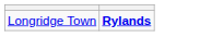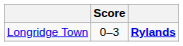 <table class="wikitable" style="text-align: center">
 <tr>
 <th></th>
+<th>Score</th>
 <th></th>
 </tr>
 <tr>
 <td><a href='#'>Longridge Town</a></td>
+<td>0–3</td>
 <td><strong><a href='#'>Rylands</a></strong></td>
 </tr>
 </table>
